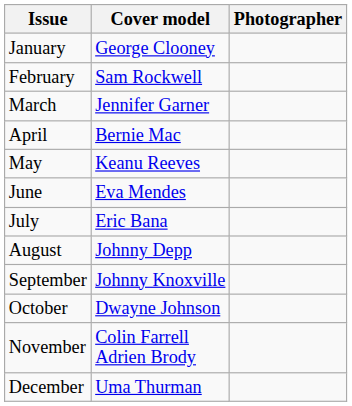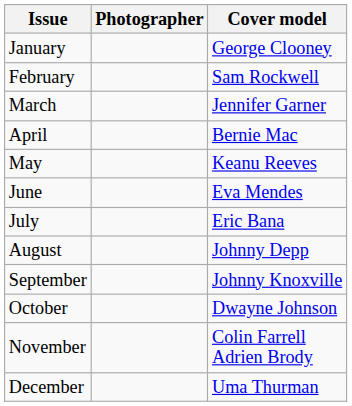 <table class="sortable wikitable">
 <tr>
 <th>Issue</th>
+<th>Photographer</th>
 <th>Cover model</th>
-<th>Photographer</th>
 </tr>
 <tr>
 <td>January</td>
+<td></td>
 <td><a href='#'>George Clooney</a></td>
-<td></td>
 </tr>
 <tr>
 <td>February</td>
+<td></td>
 <td><a href='#'>Sam Rockwell</a></td>
-<td></td>
 </tr>
 <tr>
 <td>March</td>
+<td></td>
 <td><a href='#'>Jennifer Garner</a></td>
-<td></td>
 </tr>
 <tr>
 <td>April</td>
+<td></td>
 <td><a href='#'>Bernie Mac</a></td>
-<td></td>
 </tr>
 <tr>
 <td>May</td>
+<td></td>
 <td><a href='#'>Keanu Reeves</a></td>
-<td></td>
 </tr>
 <tr>
 <td>June</td>
+<td></td>
 <td><a href='#'>Eva Mendes</a></td>
-<td></td>
 </tr>
 <tr>
 <td>July</td>
+<td></td>
 <td><a href='#'>Eric Bana</a></td>
-<td></td>
 </tr>
 <tr>
 <td>August</td>
+<td></td>
 <td><a href='#'>Johnny Depp</a></td>
-<td></td>
 </tr>
 <tr>
 <td>September</td>
+<td></td>
 <td><a href='#'>Johnny Knoxville</a></td>
-<td></td>
 </tr>
 <tr>
 <td>October</td>
+<td></td>
 <td><a href='#'>Dwayne Johnson</a></td>
-<td></td>
 </tr>
 <tr>
 <td>November</td>
+<td></td>
 <td><a href='#'>Colin Farrell</a> <br> <a href='#'>Adrien Brody</a></td>
-<td></td>
 </tr>
 <tr>
 <td>December</td>
+<td></td>
 <td><a href='#'>Uma Thurman</a></td>
-<td></td>
 </tr>
 </table>
